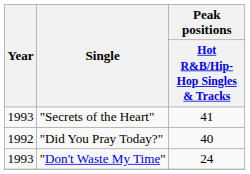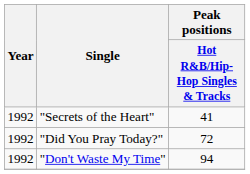 <table class="wikitable">
 <tr>
 <th rowspan="2">Year</th>
 <th rowspan="2">Single</th>
 <th colspan="5">Peak positions</th>
 </tr>
 <tr>
 <th style="width:6em;font-size:90%;line-height:1.3"><a href='#'>Hot R&B/Hip-Hop Singles & Tracks</a></th>
 </tr>
 <tr>
-<td>1993</td>
+<td>1992</td>
 <td>"Secrets of the Heart"</td>
 <td align="center">41</td>
 </tr>
 <tr>
 <td>1992</td>
 <td>"Did You Pray Today?"</td>
-<td align="center">40</td>
+<td align="center">72</td>
 </tr>
 <tr>
-<td>1993</td>
+<td>1992</td>
 <td>"<a href='#'>Don't Waste My Time</a>"</td>
-<td align="center">24</td>
+<td align="center">94</td>
 </tr>
 <tr>
 </tr>
 </table>
